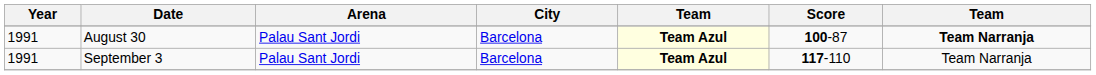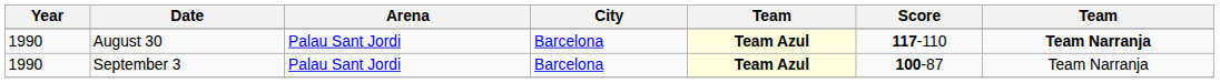 <table class="wikitable sortable" width=100%>
 <tr bgcolor=>
 <th>Year</th>
 <th>Date</th>
 <th>Arena</th>
 <th>City</th>
 <th>Team</th>
 <th>Score</th>
 <th>Team</th>
 </tr>
 <tr>
 </tr>
 <tr>
-<td>1991 </td>
+<td>1990 </td>
 <td>August 30</td>
 <td><a href='#'>Palau Sant Jordi</a></td>
 <td><a href='#'>Barcelona</a></td>
 <td bgcolor=lightyellow align="center"><strong>Team Azul</strong></td>
-<td align="center"><strong>100</strong>-87</td>
+<td align="center"><strong>117</strong>-110</td>
 <td align="center"><strong>Team Narranja</strong></td>
 </tr>
 <tr>
-<td>1991 </td>
+<td>1990 </td>
 <td>September 3</td>
 <td><a href='#'>Palau Sant Jordi</a></td>
 <td><a href='#'>Barcelona</a></td>
 <td bgcolor=lightyellow align="center"><strong>Team Azul</strong></td>
-<td align="center"><strong>117</strong>-110</td>
+<td align="center"><strong>100</strong>-87</td>
 <td align="center">Team Narranja</td>
 </tr>
 <tr>
 </tr>
 </table>
